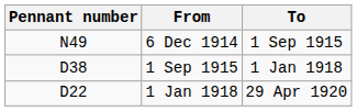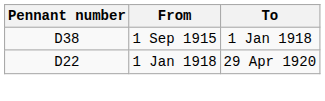 <table class="wikitable" style="text-align:center">
 <tr>
 <th>Pennant number</th>
 <th>From</th>
 <th>To</th>
-</tr>
-<tr>
-<td>N49</td>
-<td>6 Dec 1914</td>
-<td>1 Sep 1915</td>
 </tr>
 <tr>
 <td>D38</td>
 <td>1 Sep 1915</td>
 <td>1 Jan 1918</td>
 </tr>
 <tr>
 <td>D22</td>
 <td>1 Jan 1918</td>
 <td>29 Apr 1920</td>
 </tr>
 </table>
